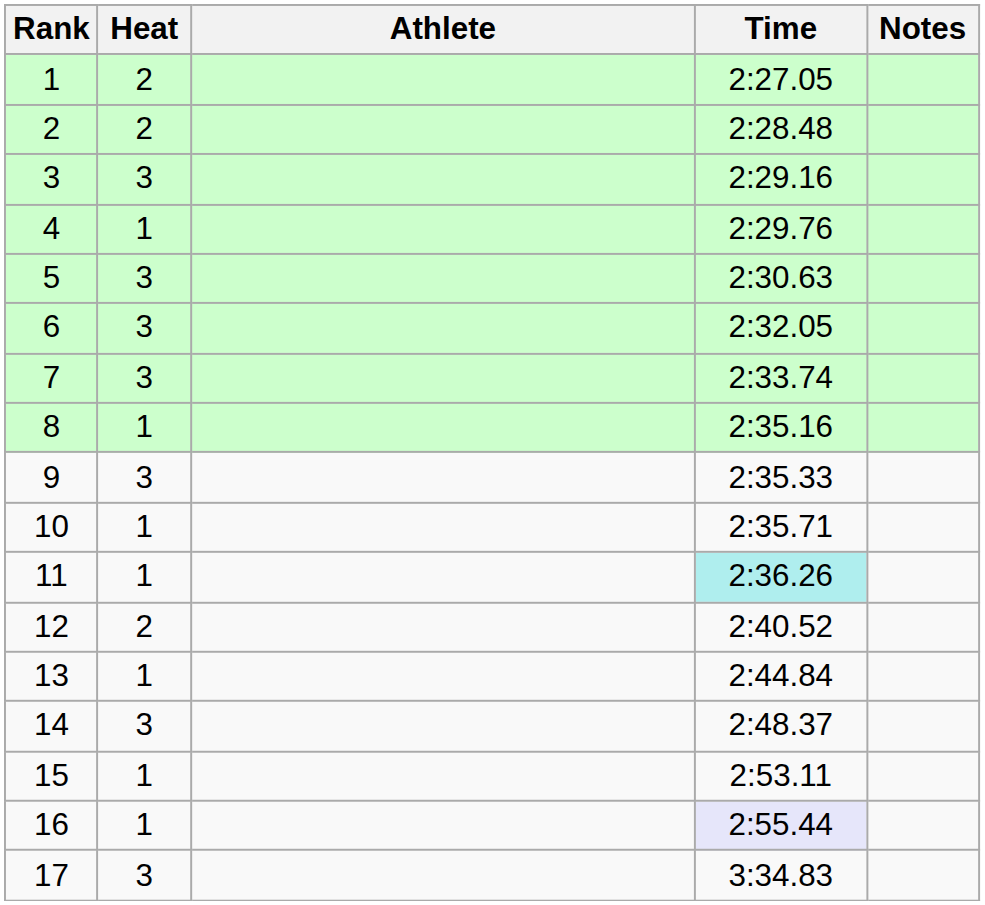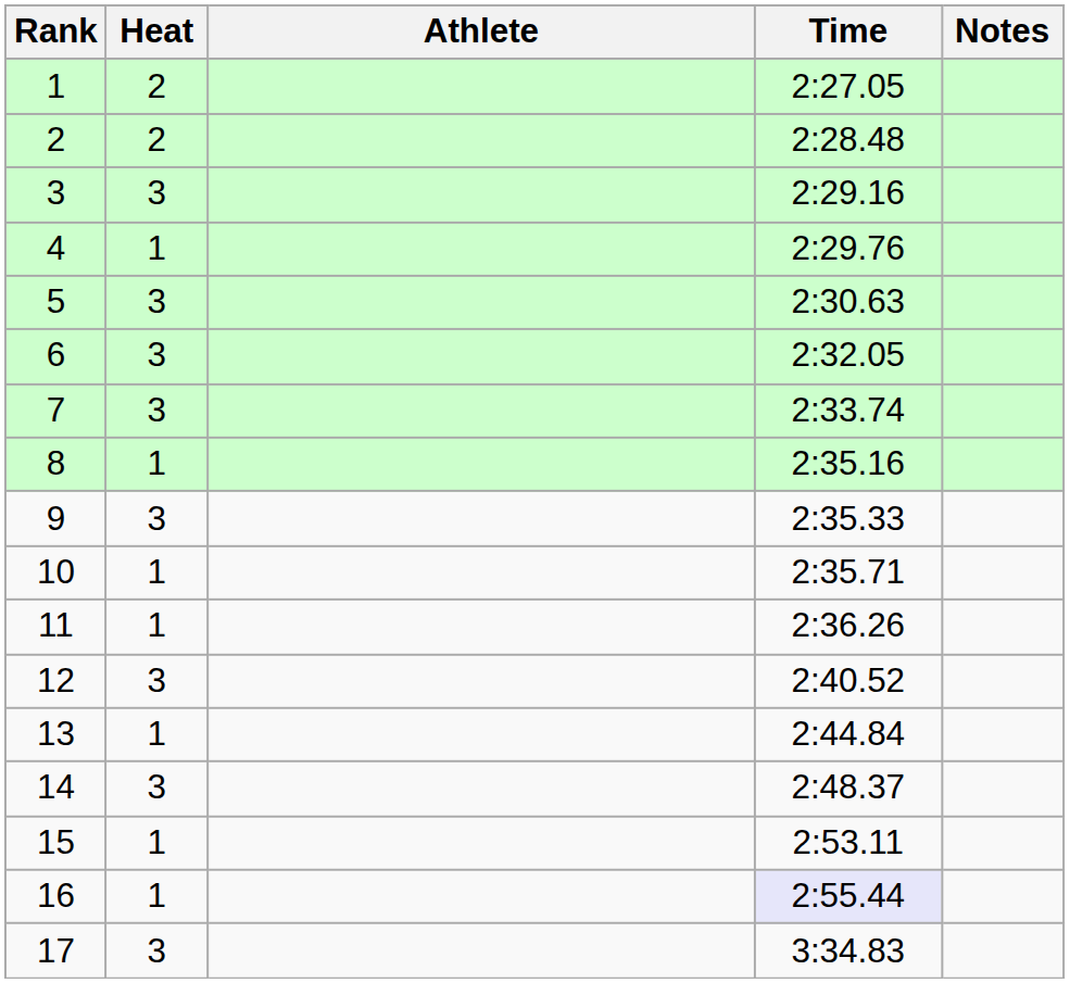 <table class="wikitable" style="text-align:center">
 <tr>
 <th width=40>Rank</th>
 <th width=40>Heat</th>
 <th width=250>Athlete</th>
 <th width=80>Time</th>
 <th width=50>Notes</th>
 </tr>
 <tr bgcolor=#ccffcc>
 <td>1</td>
 <td>2</td>
 <td align=left></td>
 <td>2:27.05</td>
 <td></td>
 </tr>
 <tr bgcolor=#ccffcc>
 <td>2</td>
 <td>2</td>
 <td align=left></td>
 <td>2:28.48</td>
 <td></td>
 </tr>
 <tr bgcolor=#ccffcc>
 <td>3</td>
 <td>3</td>
 <td align=left></td>
 <td>2:29.16</td>
 <td></td>
 </tr>
 <tr bgcolor=#ccffcc>
 <td>4</td>
 <td>1</td>
 <td align=left></td>
 <td>2:29.76</td>
 <td></td>
 </tr>
 <tr bgcolor=#ccffcc>
 <td>5</td>
 <td>3</td>
 <td align=left></td>
 <td>2:30.63</td>
 <td></td>
 </tr>
 <tr bgcolor=#ccffcc>
 <td>6</td>
 <td>3</td>
 <td align=left></td>
 <td>2:32.05</td>
 <td></td>
 </tr>
 <tr bgcolor=#ccffcc>
 <td>7</td>
 <td>3</td>
 <td align=left></td>
 <td>2:33.74</td>
 <td></td>
 </tr>
 <tr bgcolor=#ccffcc>
 <td>8</td>
 <td>1</td>
 <td align=left></td>
 <td>2:35.16</td>
 <td></td>
 </tr>
 <tr>
 <td>9</td>
 <td>3</td>
 <td align=left></td>
 <td>2:35.33</td>
 <td></td>
 </tr>
 <tr>
 <td>10</td>
 <td>1</td>
 <td align=left></td>
 <td>2:35.71</td>
 <td></td>
 </tr>
 <tr>
 <td>11</td>
 <td>1</td>
 <td align=left></td>
-<td style="background: paleturquoise;">2:36.26</td>
+<td>2:36.26</td>
 <td></td>
 </tr>
 <tr>
 <td>12</td>
-<td>2</td>
+<td>3</td>
 <td align=left></td>
 <td>2:40.52</td>
 <td></td>
 </tr>
 <tr>
 <td>13</td>
 <td>1</td>
 <td align=left></td>
 <td>2:44.84</td>
 <td></td>
 </tr>
 <tr>
 <td>14</td>
 <td>3</td>
 <td align=left></td>
 <td>2:48.37</td>
 <td></td>
 </tr>
 <tr>
 <td>15</td>
 <td>1</td>
 <td align=left></td>
 <td>2:53.11</td>
 <td></td>
 </tr>
 <tr>
 <td>16</td>
 <td>1</td>
 <td align=left></td>
 <td style="background: lavender;">2:55.44</td>
 <td></td>
 </tr>
 <tr>
 <td>17</td>
 <td>3</td>
 <td align=left></td>
 <td>3:34.83</td>
 <td></td>
 </tr>
 </table>
